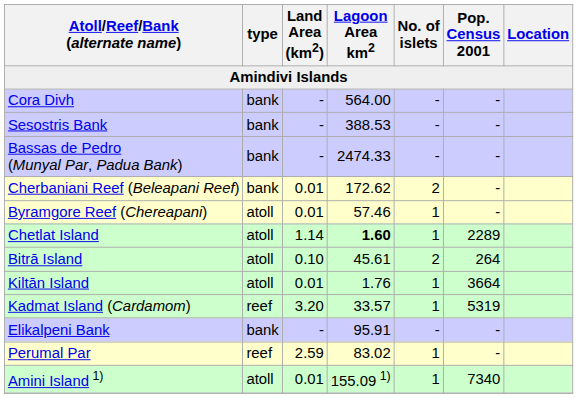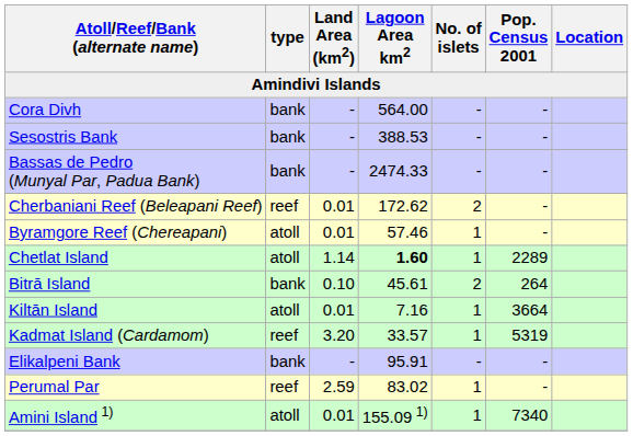 <table class="wikitable">
 <tr>
 <th><a href='#'>Atoll</a>/<a href='#'>Reef</a>/<a href='#'>Bank</a><br>(<em>alternate name</em>)</th>
 <th>type</th>
 <th>Land<br>Area<br>(km<sup>2</sup>)</th>
 <th><a href='#'>Lagoon</a><br>Area<br>km<sup>2</sup></th>
 <th>No. of<br>islets</th>
 <th>Pop.<br><a href='#'>Census</a><br>2001</th>
 <th><a href='#'>Location</a></th>
 </tr>
 <tr>
 <td colspan=9 align=center bgcolor="#EFEFEF"><strong>Amindivi Islands</strong></td>
 </tr>
 <tr style="background: #CCF;">
 <td><a href='#'>Cora Divh</a></td>
 <td>bank</td>
 <td align=right>-</td>
 <td align=right>564.00</td>
 <td align=right>-</td>
 <td align=right>-</td>
 <td></td>
 </tr>
 <tr style="background: #CCF;">
 <td><a href='#'>Sesostris Bank</a></td>
 <td>bank</td>
 <td align=right>-</td>
 <td align=right>388.53</td>
 <td align=right>-</td>
 <td align=right>-</td>
 <td></td>
 </tr>
 <tr style="background: #CCF;">
 <td><a href='#'>Bassas de Pedro</a><br>(<em>Munyal Par</em>, <em>Padua Bank</em>)</td>
 <td>bank</td>
 <td align=right>-</td>
 <td align=right>2474.33</td>
 <td align=right>-</td>
 <td align=right>-</td>
 <td></td>
 </tr>
 <tr style="background: #FFC;">
 <td><a href='#'>Cherbaniani Reef</a> (<em>Beleapani Reef</em>)</td>
-<td>bank</td>
+<td>reef</td>
 <td align=right>0.01</td>
 <td align=right>172.62</td>
 <td align=right>2</td>
 <td align=right>-</td>
 <td></td>
 </tr>
 <tr style="background: #FFC;">
 <td><a href='#'>Byramgore Reef</a> (<em>Chereapani</em>)</td>
 <td>atoll</td>
 <td align=right>0.01</td>
 <td align=right>57.46</td>
 <td align=right>1</td>
 <td align=right>-</td>
 <td></td>
 </tr>
 <tr style="background: #CFC;">
 <td><a href='#'>Chetlat Island</a></td>
 <td>atoll</td>
 <td align=right>1.14</td>
 <td align=right><strong>1.60</strong></td>
 <td align=right>1</td>
 <td align=right>2289</td>
 <td></td>
 </tr>
 <tr style="background: #CFC;">
 <td><a href='#'>Bitrā Island</a></td>
-<td>atoll</td>
+<td>bank</td>
 <td align=right>0.10</td>
 <td align=right>45.61</td>
 <td align=right>2</td>
 <td align=right>264</td>
 <td></td>
 </tr>
 <tr style="background: #CFC;">
 <td><a href='#'>Kiltān Island</a></td>
 <td>atoll</td>
 <td align=right>0.01</td>
-<td align=right>1.76</td>
+<td align=right>7.16</td>
 <td align=right>1</td>
 <td align=right>3664</td>
 <td></td>
 </tr>
 <tr style="background: #CFC;">
 <td><a href='#'>Kadmat Island</a> (<em>Cardamom</em>)</td>
 <td>reef</td>
 <td align=right>3.20</td>
 <td align=right>33.57</td>
 <td align=right>1</td>
 <td align=right>5319</td>
 <td></td>
 </tr>
 <tr style="background: #CCF;">
 <td><a href='#'>Elikalpeni Bank</a></td>
 <td>bank</td>
 <td align=right>-</td>
 <td align=right>95.91</td>
 <td align=right>-</td>
 <td align=right>-</td>
 <td></td>
 </tr>
 <tr style="background: #FFC;">
 <td><a href='#'>Perumal Par</a></td>
 <td>reef</td>
 <td align=right>2.59</td>
 <td align=right>83.02</td>
 <td align=right>1</td>
 <td align=right>-</td>
 <td></td>
 </tr>
 <tr style="background: #CFC;">
 <td><a href='#'>Amini Island</a><sup> 1)</sup></td>
 <td>atoll</td>
 <td align=right>0.01</td>
 <td align=right>155.09<sup> 1)</sup></td>
 <td align=right>1</td>
 <td align=right>7340</td>
 <td></td>
 </tr>
 <tr>
 </tr>
 </table>
